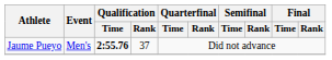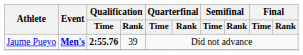 <table class=wikitable style=font-size:90%;text-align:center>
 <tr>
 <th rowspan=2>Athlete</th>
 <th rowspan=2>Event</th>
 <th colspan=2>Qualification</th>
 <th colspan=2>Quarterfinal</th>
 <th colspan=2>Semifinal</th>
 <th colspan=2>Final</th>
 </tr>
 <tr style=font-size:95%>
 <th>Time</th>
 <th>Rank</th>
 <th>Time</th>
 <th>Rank</th>
 <th>Time</th>
 <th>Rank</th>
 <th>Time</th>
 <th>Rank</th>
 </tr>
 <tr>
 <td align=left><a href='#'>Jaume Pueyo</a></td>
-<td align=left><a href='#'>Men's</a></td>
+<td align=left><strong><a href='#'>Men's</a></strong></td>
 <td><strong>2:55.76</strong></td>
-<td>37</td>
+<td>39</td>
 <td colspan=6>Did not advance</td>
 </tr>
 <tr>
 </tr>
 </table>
